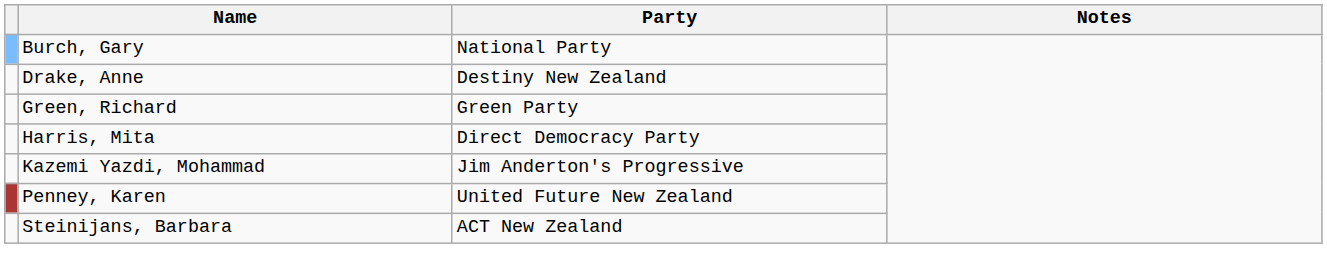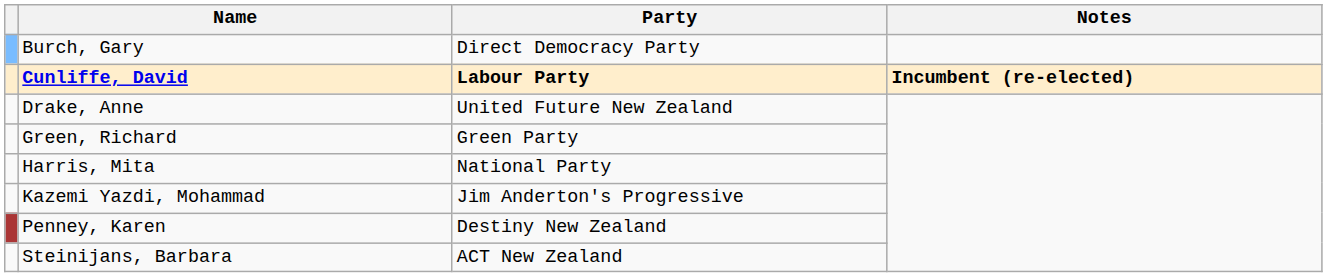 <table class="wikitable" width="70%" style="font-size:95%;">
 <tr>
 <th width=1%></th>
 <th width=33%>Name</th>
 <th width=33%>Party</th>
 <th width=33%>Notes</th>
 </tr>
 <tr -->
 <td bgcolor=#79bcff></td>
 <td>Burch, Gary</td>
-<td>National Party</td>
+<td>Direct Democracy Party</td>
+</tr>
+<tr ---- bgcolor=#FFEECC>
+<td bgcolor=></td>
+<td><strong><a href='#'>Cunliffe, David</a></strong></td>
+<td><strong>Labour Party</strong></td>
+<td><strong>Incumbent (re-elected)</strong></td>
 </tr>
 <tr -->
 <td bgcolor=></td>
 <td>Drake, Anne</td>
-<td>Destiny New Zealand</td>
+<td>United Future New Zealand</td>
 </tr>
 <tr -->
 <td bgcolor=></td>
 <td>Green, Richard</td>
 <td>Green Party</td>
 </tr>
 <tr -->
 <td bgcolor=></td>
 <td>Harris, Mita</td>
-<td>Direct Democracy Party</td>
+<td>National Party</td>
 </tr>
 <tr -->
 <td bgcolor=></td>
 <td>Kazemi Yazdi, Mohammad</td>
 <td>Jim Anderton's Progressive</td>
 </tr>
 <tr -->
 <td bgcolor=#aa3535></td>
 <td>Penney, Karen</td>
-<td>United Future New Zealand</td>
+<td>Destiny New Zealand</td>
 </tr>
 <tr -->
 <td bgcolor=></td>
 <td>Steinijans, Barbara</td>
 <td>ACT New Zealand</td>
 </tr>
 </table>
